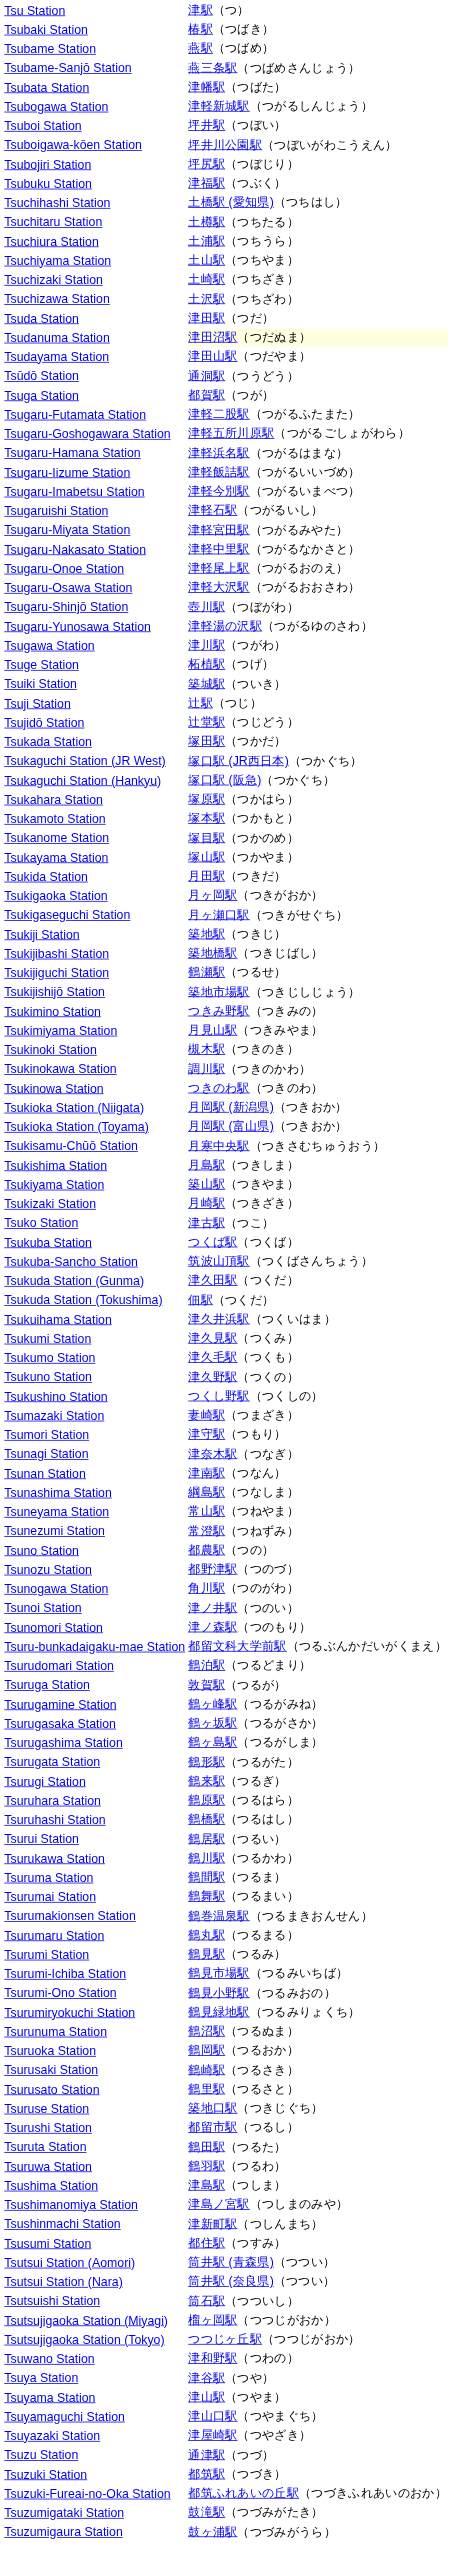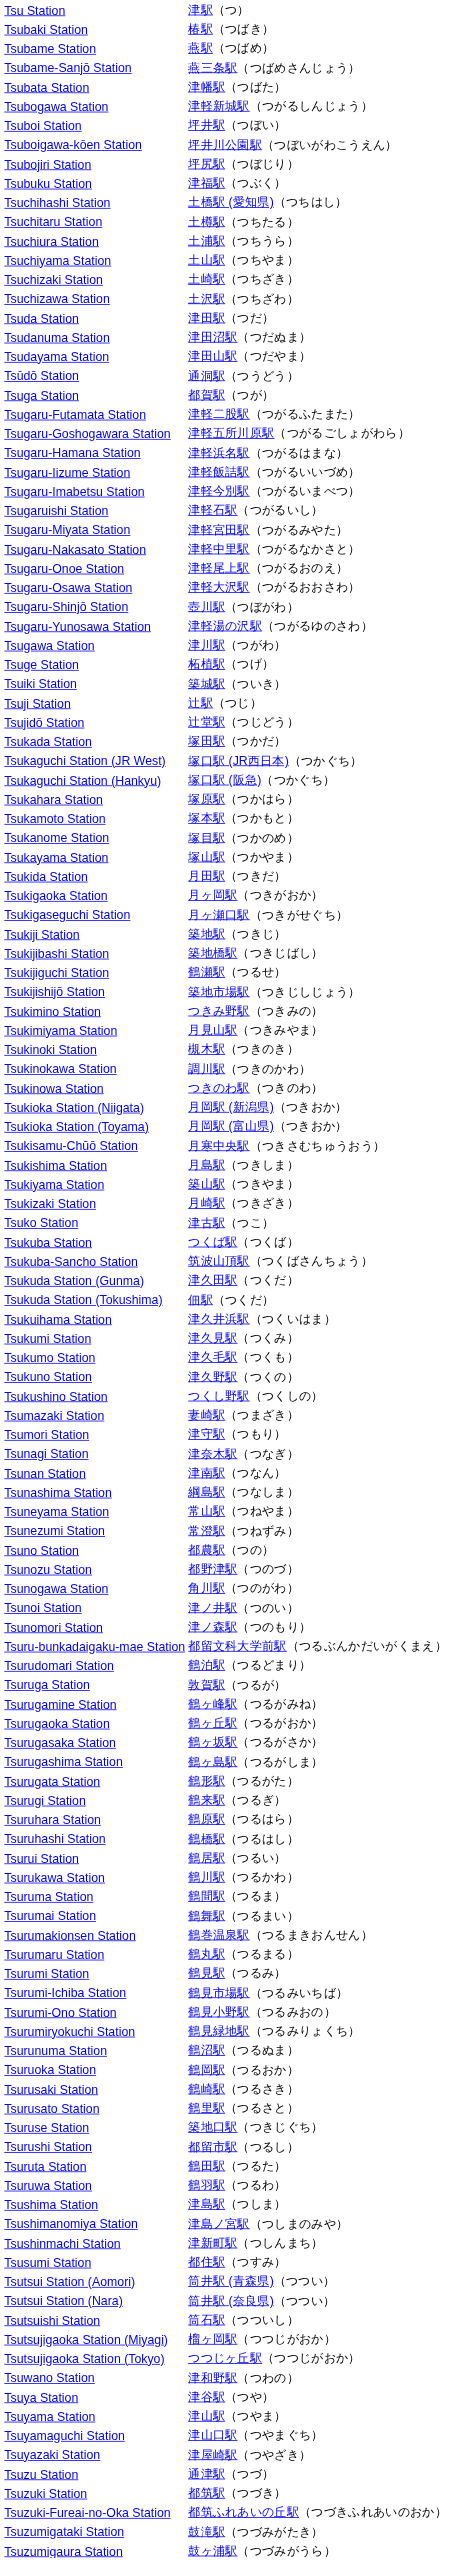 <table>
 <tr>
 <td><a href='#'>Tsu Station</a></td>
 <td><a href='#'>津駅</a>（つ）</td>
 </tr>
 <tr>
 <td><a href='#'>Tsubaki Station</a></td>
 <td><a href='#'>椿駅</a>（つばき）</td>
 </tr>
 <tr>
 <td><a href='#'>Tsubame Station</a></td>
 <td><a href='#'>燕駅</a>（つばめ）</td>
 </tr>
 <tr>
 <td><a href='#'>Tsubame-Sanjō Station</a></td>
 <td><a href='#'>燕三条駅</a>（つばめさんじょう）</td>
 </tr>
 <tr>
 <td><a href='#'>Tsubata Station</a></td>
 <td><a href='#'>津幡駅</a>（つばた）</td>
 </tr>
 <tr>
 <td><a href='#'>Tsubogawa Station</a></td>
 <td><a href='#'>津軽新城駅</a>（つがるしんじょう）</td>
 </tr>
 <tr>
 <td><a href='#'>Tsuboi Station</a></td>
 <td><a href='#'>坪井駅</a>（つぼい）</td>
 </tr>
 <tr>
 <td><a href='#'>Tsuboigawa-kōen Station</a></td>
 <td><a href='#'>坪井川公園駅</a>（つぼいがわこうえん）</td>
 </tr>
 <tr>
 <td><a href='#'>Tsubojiri Station</a></td>
 <td><a href='#'>坪尻駅</a>（つぼじり）</td>
 </tr>
 <tr>
 <td><a href='#'>Tsubuku Station</a></td>
 <td><a href='#'>津福駅</a>（つぶく）</td>
 </tr>
 <tr>
 <td><a href='#'>Tsuchihashi Station</a></td>
 <td><a href='#'>土橋駅 (愛知県)</a>（つちはし）</td>
 </tr>
 <tr>
 <td><a href='#'>Tsuchitaru Station</a></td>
 <td><a href='#'>土樽駅</a>（つちたる）</td>
 </tr>
 <tr>
 <td><a href='#'>Tsuchiura Station</a></td>
 <td><a href='#'>土浦駅</a>（つちうら）</td>
 </tr>
 <tr>
 <td><a href='#'>Tsuchiyama Station</a></td>
 <td><a href='#'>土山駅</a>（つちやま）</td>
 </tr>
 <tr>
 <td><a href='#'>Tsuchizaki Station</a></td>
 <td><a href='#'>土崎駅</a>（つちざき）</td>
 </tr>
 <tr>
 <td><a href='#'>Tsuchizawa Station</a></td>
 <td><a href='#'>土沢駅</a>（つちざわ）</td>
 </tr>
 <tr>
 <td><a href='#'>Tsuda Station</a></td>
 <td><a href='#'>津田駅</a>（つだ）</td>
 </tr>
 <tr>
 <td><a href='#'>Tsudanuma Station</a></td>
-<td style="background: lightyellow;"><a href='#'>津田沼駅</a>（つだぬま）</td>
+<td><a href='#'>津田沼駅</a>（つだぬま）</td>
 </tr>
 <tr>
 <td><a href='#'>Tsudayama Station</a></td>
 <td><a href='#'>津田山駅</a>（つだやま）</td>
 </tr>
 <tr>
 <td><a href='#'>Tsūdō Station</a></td>
 <td><a href='#'>通洞駅</a>（つうどう）</td>
 </tr>
 <tr>
 <td><a href='#'>Tsuga Station</a></td>
 <td><a href='#'>都賀駅</a>（つが）</td>
 </tr>
 <tr>
 <td><a href='#'>Tsugaru-Futamata Station</a></td>
 <td><a href='#'>津軽二股駅</a>（つがるふたまた）</td>
 </tr>
 <tr>
 <td><a href='#'>Tsugaru-Goshogawara Station</a></td>
 <td><a href='#'>津軽五所川原駅</a>（つがるごしょがわら）</td>
 </tr>
 <tr>
 <td><a href='#'>Tsugaru-Hamana Station</a></td>
 <td><a href='#'>津軽浜名駅</a>（つがるはまな）</td>
 </tr>
 <tr>
 <td><a href='#'>Tsugaru-Iizume Station</a></td>
 <td><a href='#'>津軽飯詰駅</a>（つがるいいづめ）</td>
 </tr>
 <tr>
 <td><a href='#'>Tsugaru-Imabetsu Station</a></td>
 <td><a href='#'>津軽今別駅</a>（つがるいまべつ）</td>
 </tr>
 <tr>
 <td><a href='#'>Tsugaruishi Station</a></td>
 <td><a href='#'>津軽石駅</a>（つがるいし）</td>
 </tr>
 <tr>
 <td><a href='#'>Tsugaru-Miyata Station</a></td>
 <td><a href='#'>津軽宮田駅</a>（つがるみやた）</td>
 </tr>
 <tr>
 <td><a href='#'>Tsugaru-Nakasato Station</a></td>
 <td><a href='#'>津軽中里駅</a>（つがるなかさと）</td>
 </tr>
 <tr>
 <td><a href='#'>Tsugaru-Onoe Station</a></td>
 <td><a href='#'>津軽尾上駅</a>（つがるおのえ）</td>
 </tr>
 <tr>
 <td><a href='#'>Tsugaru-Osawa Station</a></td>
 <td><a href='#'>津軽大沢駅</a>（つがるおおさわ）</td>
 </tr>
 <tr>
 <td><a href='#'>Tsugaru-Shinjō Station</a></td>
 <td><a href='#'>壺川駅</a>（つぼがわ）</td>
 </tr>
 <tr>
 <td><a href='#'>Tsugaru-Yunosawa Station</a></td>
 <td><a href='#'>津軽湯の沢駅</a>（つがるゆのさわ）</td>
 </tr>
 <tr>
 <td><a href='#'>Tsugawa Station</a></td>
 <td><a href='#'>津川駅</a>（つがわ）</td>
 </tr>
 <tr>
 <td><a href='#'>Tsuge Station</a></td>
 <td><a href='#'>柘植駅</a>（つげ）</td>
 </tr>
 <tr>
 <td><a href='#'>Tsuiki Station</a></td>
 <td><a href='#'>築城駅</a>（ついき）</td>
 </tr>
 <tr>
 <td><a href='#'>Tsuji Station</a></td>
 <td><a href='#'>辻駅</a>（つじ）</td>
 </tr>
 <tr>
 <td><a href='#'>Tsujidō Station</a></td>
 <td><a href='#'>辻堂駅</a>（つじどう）</td>
 </tr>
 <tr>
 <td><a href='#'>Tsukada Station</a></td>
 <td><a href='#'>塚田駅</a>（つかだ）</td>
 </tr>
 <tr>
 <td><a href='#'>Tsukaguchi Station (JR West)</a></td>
 <td><a href='#'>塚口駅 (JR西日本)</a>（つかぐち）</td>
 </tr>
 <tr>
 <td><a href='#'>Tsukaguchi Station (Hankyu)</a></td>
 <td><a href='#'>塚口駅 (阪急)</a>（つかぐち）</td>
 </tr>
 <tr>
 <td><a href='#'>Tsukahara Station</a></td>
 <td><a href='#'>塚原駅</a>（つかはら）</td>
 </tr>
 <tr>
 <td><a href='#'>Tsukamoto Station</a></td>
 <td><a href='#'>塚本駅</a>（つかもと）</td>
 </tr>
 <tr>
 <td><a href='#'>Tsukanome Station</a></td>
 <td><a href='#'>塚目駅</a>（つかのめ）</td>
 </tr>
 <tr>
 <td><a href='#'>Tsukayama Station</a></td>
 <td><a href='#'>塚山駅</a>（つかやま）</td>
 </tr>
 <tr>
 <td><a href='#'>Tsukida Station</a></td>
 <td><a href='#'>月田駅</a>（つきだ）</td>
 </tr>
 <tr>
 <td><a href='#'>Tsukigaoka Station</a></td>
 <td><a href='#'>月ヶ岡駅</a>（つきがおか）</td>
 </tr>
 <tr>
 <td><a href='#'>Tsukigaseguchi Station</a></td>
 <td><a href='#'>月ヶ瀬口駅</a>（つきがせぐち）</td>
 </tr>
 <tr>
 <td><a href='#'>Tsukiji Station</a></td>
 <td><a href='#'>築地駅</a>（つきじ）</td>
 </tr>
 <tr>
 <td><a href='#'>Tsukijibashi Station</a></td>
 <td><a href='#'>築地橋駅</a>（つきじばし）</td>
 </tr>
 <tr>
 <td><a href='#'>Tsukijiguchi Station</a></td>
 <td><a href='#'>鶴瀬駅</a>（つるせ）</td>
 </tr>
 <tr>
 <td><a href='#'>Tsukijishijō Station</a></td>
 <td><a href='#'>築地市場駅</a>（つきじしじょう）</td>
 </tr>
 <tr>
 <td><a href='#'>Tsukimino Station</a></td>
 <td><a href='#'>つきみ野駅</a>（つきみの）</td>
 </tr>
 <tr>
 <td><a href='#'>Tsukimiyama Station</a></td>
 <td><a href='#'>月見山駅</a>（つきみやま）</td>
 </tr>
 <tr>
 <td><a href='#'>Tsukinoki Station</a></td>
 <td><a href='#'>槻木駅</a>（つきのき）</td>
 </tr>
 <tr>
 <td><a href='#'>Tsukinokawa Station</a></td>
 <td><a href='#'>調川駅</a>（つきのかわ）</td>
 </tr>
 <tr>
 <td><a href='#'>Tsukinowa Station</a></td>
 <td><a href='#'>つきのわ駅</a>（つきのわ）</td>
 </tr>
 <tr>
 <td><a href='#'>Tsukioka Station (Niigata)</a></td>
 <td><a href='#'>月岡駅 (新潟県)</a>（つきおか）</td>
 </tr>
 <tr>
 <td><a href='#'>Tsukioka Station (Toyama)</a></td>
 <td><a href='#'>月岡駅 (富山県)</a>（つきおか）</td>
 </tr>
 <tr>
 <td><a href='#'>Tsukisamu-Chūō Station</a></td>
 <td><a href='#'>月寒中央駅</a>（つきさむちゅうおう）</td>
 </tr>
 <tr>
 <td><a href='#'>Tsukishima Station</a></td>
 <td><a href='#'>月島駅</a>（つきしま）</td>
 </tr>
 <tr>
 <td><a href='#'>Tsukiyama Station</a></td>
 <td><a href='#'>築山駅</a>（つきやま）</td>
 </tr>
 <tr>
 <td><a href='#'>Tsukizaki Station</a></td>
 <td><a href='#'>月崎駅</a>（つきざき）</td>
 </tr>
 <tr>
 <td><a href='#'>Tsuko Station</a></td>
 <td><a href='#'>津古駅</a>（つこ）</td>
 </tr>
 <tr>
 <td><a href='#'>Tsukuba Station</a></td>
 <td><a href='#'>つくば駅</a>（つくば）</td>
 </tr>
 <tr>
 <td><a href='#'>Tsukuba-Sancho Station</a></td>
 <td><a href='#'>筑波山頂駅</a>（つくばさんちょう）</td>
 </tr>
 <tr>
 <td><a href='#'>Tsukuda Station (Gunma)</a></td>
 <td><a href='#'>津久田駅</a>（つくだ）</td>
 </tr>
 <tr>
 <td><a href='#'>Tsukuda Station (Tokushima)</a></td>
 <td><a href='#'>佃駅</a>（つくだ）</td>
 </tr>
 <tr>
 <td><a href='#'>Tsukuihama Station</a></td>
 <td><a href='#'>津久井浜駅</a>（つくいはま）</td>
 </tr>
 <tr>
 <td><a href='#'>Tsukumi Station</a></td>
 <td><a href='#'>津久見駅</a>（つくみ）</td>
 </tr>
 <tr>
 <td><a href='#'>Tsukumo Station</a></td>
 <td><a href='#'>津久毛駅</a>（つくも）</td>
 </tr>
 <tr>
 <td><a href='#'>Tsukuno Station</a></td>
 <td><a href='#'>津久野駅</a>（つくの）</td>
 </tr>
 <tr>
 <td><a href='#'>Tsukushino Station</a></td>
 <td><a href='#'>つくし野駅</a>（つくしの）</td>
 </tr>
 <tr>
 <td><a href='#'>Tsumazaki Station</a></td>
 <td><a href='#'>妻崎駅</a>（つまざき）</td>
 </tr>
 <tr>
 <td><a href='#'>Tsumori Station</a></td>
 <td><a href='#'>津守駅</a>（つもり）</td>
 </tr>
 <tr>
 <td><a href='#'>Tsunagi Station</a></td>
 <td><a href='#'>津奈木駅</a>（つなぎ）</td>
 </tr>
 <tr>
 <td><a href='#'>Tsunan Station</a></td>
 <td><a href='#'>津南駅</a>（つなん）</td>
 </tr>
 <tr>
 <td><a href='#'>Tsunashima Station</a></td>
 <td><a href='#'>綱島駅</a>（つなしま）</td>
 </tr>
 <tr>
 <td><a href='#'>Tsuneyama Station</a></td>
 <td><a href='#'>常山駅</a>（つねやま）</td>
 </tr>
 <tr>
 <td><a href='#'>Tsunezumi Station</a></td>
 <td><a href='#'>常澄駅</a>（つねずみ）</td>
 </tr>
 <tr>
 <td><a href='#'>Tsuno Station</a></td>
 <td><a href='#'>都農駅</a>（つの）</td>
 </tr>
 <tr>
 <td><a href='#'>Tsunozu Station</a></td>
 <td><a href='#'>都野津駅</a>（つのづ）</td>
 </tr>
 <tr>
 <td><a href='#'>Tsunogawa Station</a></td>
 <td><a href='#'>角川駅</a>（つのがわ）</td>
 </tr>
 <tr>
 <td><a href='#'>Tsunoi Station</a></td>
 <td><a href='#'>津ノ井駅</a>（つのい）</td>
 </tr>
 <tr>
 <td><a href='#'>Tsunomori Station</a></td>
 <td><a href='#'>津ノ森駅</a>（つのもり）</td>
 </tr>
 <tr>
 <td><a href='#'>Tsuru-bunkadaigaku-mae Station</a></td>
 <td><a href='#'>都留文科大学前駅</a>（つるぶんかだいがくまえ）</td>
 </tr>
 <tr>
 <td><a href='#'>Tsurudomari Station</a></td>
 <td><a href='#'>鶴泊駅</a>（つるどまり）</td>
 </tr>
 <tr>
 <td><a href='#'>Tsuruga Station</a></td>
 <td><a href='#'>敦賀駅</a>（つるが）</td>
 </tr>
 <tr>
 <td><a href='#'>Tsurugamine Station</a></td>
 <td><a href='#'>鶴ヶ峰駅</a>（つるがみね）</td>
 </tr>
 <tr>
+<td><a href='#'>Tsurugaoka Station</a></td>
+<td><a href='#'>鶴ヶ丘駅</a>（つるがおか）</td>
+</tr>
+<tr>
 <td><a href='#'>Tsurugasaka Station</a></td>
 <td><a href='#'>鶴ヶ坂駅</a>（つるがさか）</td>
 </tr>
 <tr>
 <td><a href='#'>Tsurugashima Station</a></td>
 <td><a href='#'>鶴ヶ島駅</a>（つるがしま）</td>
 </tr>
 <tr>
 <td><a href='#'>Tsurugata Station</a></td>
 <td><a href='#'>鶴形駅</a>（つるがた）</td>
 </tr>
 <tr>
 <td><a href='#'>Tsurugi Station</a></td>
 <td><a href='#'>鶴来駅</a>（つるぎ）</td>
 </tr>
 <tr>
 <td><a href='#'>Tsuruhara Station</a></td>
 <td><a href='#'>鶴原駅</a>（つるはら）</td>
 </tr>
 <tr>
 <td><a href='#'>Tsuruhashi Station</a></td>
 <td><a href='#'>鶴橋駅</a>（つるはし）</td>
 </tr>
 <tr>
 <td><a href='#'>Tsurui Station</a></td>
 <td><a href='#'>鶴居駅</a>（つるい）</td>
 </tr>
 <tr>
 <td><a href='#'>Tsurukawa Station</a></td>
 <td><a href='#'>鶴川駅</a>（つるかわ）</td>
 </tr>
 <tr>
 <td><a href='#'>Tsuruma Station</a></td>
 <td><a href='#'>鶴間駅</a>（つるま）</td>
 </tr>
 <tr>
 <td><a href='#'>Tsurumai Station</a></td>
 <td><a href='#'>鶴舞駅</a>（つるまい）</td>
 </tr>
 <tr>
 <td><a href='#'>Tsurumakionsen Station</a></td>
 <td><a href='#'>鶴巻温泉駅</a>（つるまきおんせん）</td>
 </tr>
 <tr>
 <td><a href='#'>Tsurumaru Station</a></td>
 <td><a href='#'>鶴丸駅</a>（つるまる）</td>
 </tr>
 <tr>
 <td><a href='#'>Tsurumi Station</a></td>
 <td><a href='#'>鶴見駅</a>（つるみ）</td>
 </tr>
 <tr>
 <td><a href='#'>Tsurumi-Ichiba Station</a></td>
 <td><a href='#'>鶴見市場駅</a>（つるみいちば）</td>
 </tr>
 <tr>
 <td><a href='#'>Tsurumi-Ono Station</a></td>
 <td><a href='#'>鶴見小野駅</a>（つるみおの）</td>
 </tr>
 <tr>
 <td><a href='#'>Tsurumiryokuchi Station</a></td>
 <td><a href='#'>鶴見緑地駅</a>（つるみりょくち）</td>
 </tr>
 <tr>
 <td><a href='#'>Tsurunuma Station</a></td>
 <td><a href='#'>鶴沼駅</a>（つるぬま）</td>
 </tr>
 <tr>
 <td><a href='#'>Tsuruoka Station</a></td>
 <td><a href='#'>鶴岡駅</a>（つるおか）</td>
 </tr>
 <tr>
 <td><a href='#'>Tsurusaki Station</a></td>
 <td><a href='#'>鶴崎駅</a>（つるさき）</td>
 </tr>
 <tr>
 <td><a href='#'>Tsurusato Station</a></td>
 <td><a href='#'>鶴里駅</a>（つるさと）</td>
 </tr>
 <tr>
 <td><a href='#'>Tsuruse Station</a></td>
 <td><a href='#'>築地口駅</a>（つきじぐち）</td>
 </tr>
 <tr>
 <td><a href='#'>Tsurushi Station</a></td>
 <td><a href='#'>都留市駅</a>（つるし）</td>
 </tr>
 <tr>
 <td><a href='#'>Tsuruta Station</a></td>
 <td><a href='#'>鶴田駅</a>（つるた）</td>
 </tr>
 <tr>
 <td><a href='#'>Tsuruwa Station</a></td>
 <td><a href='#'>鶴羽駅</a>（つるわ）</td>
 </tr>
 <tr>
 <td><a href='#'>Tsushima Station</a></td>
 <td><a href='#'>津島駅</a>（つしま）</td>
 </tr>
 <tr>
 <td><a href='#'>Tsushimanomiya Station</a></td>
 <td><a href='#'>津島ノ宮駅</a>（つしまのみや）</td>
 </tr>
 <tr>
 <td><a href='#'>Tsushinmachi Station</a></td>
 <td><a href='#'>津新町駅</a>（つしんまち）</td>
 </tr>
 <tr>
 <td><a href='#'>Tsusumi Station</a></td>
 <td><a href='#'>都住駅</a>（つすみ）</td>
 </tr>
 <tr>
 <td><a href='#'>Tsutsui Station (Aomori)</a></td>
 <td><a href='#'>筒井駅 (青森県)</a>（つつい）</td>
 </tr>
 <tr>
 <td><a href='#'>Tsutsui Station (Nara)</a></td>
 <td><a href='#'>筒井駅 (奈良県)</a>（つつい）</td>
 </tr>
 <tr>
 <td><a href='#'>Tsutsuishi Station</a></td>
 <td><a href='#'>筒石駅</a>（つついし）</td>
 </tr>
 <tr>
 <td><a href='#'>Tsutsujigaoka Station (Miyagi)</a></td>
 <td><a href='#'>榴ヶ岡駅</a>（つつじがおか）</td>
 </tr>
 <tr>
 <td><a href='#'>Tsutsujigaoka Station (Tokyo)</a></td>
 <td><a href='#'>つつじヶ丘駅</a>（つつじがおか）</td>
 </tr>
 <tr>
 <td><a href='#'>Tsuwano Station</a></td>
 <td><a href='#'>津和野駅</a>（つわの）</td>
 </tr>
 <tr>
 <td><a href='#'>Tsuya Station</a></td>
 <td><a href='#'>津谷駅</a>（つや）</td>
 </tr>
 <tr>
 <td><a href='#'>Tsuyama Station</a></td>
 <td><a href='#'>津山駅</a>（つやま）</td>
 </tr>
 <tr>
 <td><a href='#'>Tsuyamaguchi Station</a></td>
 <td><a href='#'>津山口駅</a>（つやまぐち）</td>
 </tr>
 <tr>
 <td><a href='#'>Tsuyazaki Station</a></td>
 <td><a href='#'>津屋崎駅</a>（つやざき）</td>
 </tr>
 <tr>
 <td><a href='#'>Tsuzu Station</a></td>
 <td><a href='#'>通津駅</a>（つづ）</td>
 </tr>
 <tr>
 <td><a href='#'>Tsuzuki Station</a></td>
 <td><a href='#'>都筑駅</a>（つづき）</td>
 </tr>
 <tr>
 <td><a href='#'>Tsuzuki-Fureai-no-Oka Station</a></td>
 <td><a href='#'>都筑ふれあいの丘駅</a>（つづきふれあいのおか）</td>
 </tr>
 <tr>
 <td><a href='#'>Tsuzumigataki Station</a></td>
 <td><a href='#'>鼓滝駅</a>（つづみがたき）</td>
 </tr>
 <tr>
 <td><a href='#'>Tsuzumigaura Station</a></td>
 <td><a href='#'>鼓ヶ浦駅</a>（つづみがうら）</td>
 </tr>
 </table>
